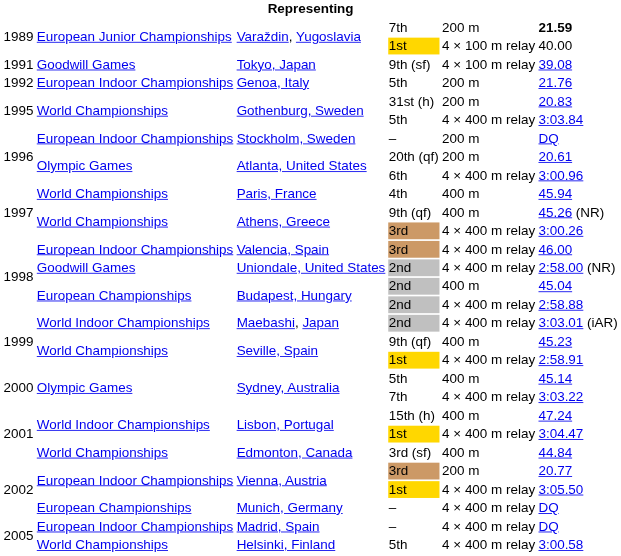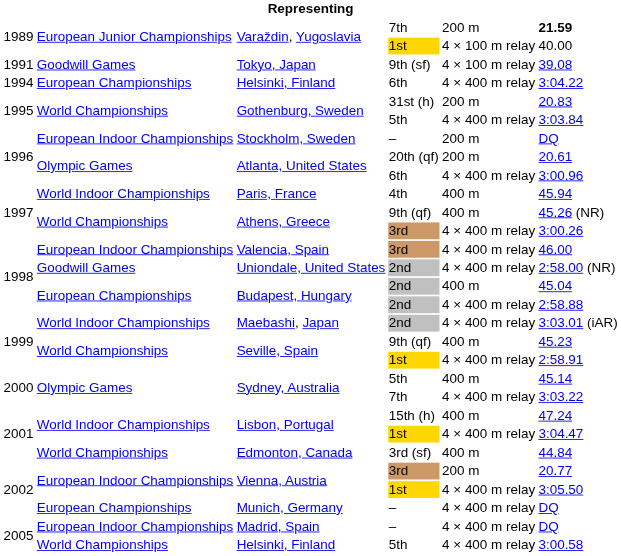 <table>
 <tr>
 <th colspan="6">Representing </th>
 </tr>
 <tr>
 <td rowspan=2>1989</td>
 <td rowspan=2><a href='#'>European Junior Championships</a></td>
 <td rowspan=2><a href='#'>Varaždin</a>, <a href='#'>Yugoslavia</a></td>
 <td>7th</td>
 <td>200 m</td>
 <td><strong>21.59</strong></td>
 </tr>
 <tr>
 <td bgcolor=gold>1st</td>
 <td>4 × 100 m relay</td>
 <td>40.00</td>
 </tr>
 <tr>
 <td>1991</td>
 <td><a href='#'>Goodwill Games</a></td>
 <td><a href='#'>Tokyo, Japan</a></td>
 <td>9th (sf)</td>
 <td>4 × 100 m relay</td>
 <td><a href='#'>39.08</a></td>
 </tr>
 <tr>
-<td>1992</td>
-<td><a href='#'>European Indoor Championships</a></td>
-<td><a href='#'>Genoa, Italy</a></td>
-<td>5th</td>
-<td>200 m</td>
-<td><a href='#'>21.76</a></td>
+<td>1994</td>
+<td><a href='#'>European Championships</a></td>
+<td><a href='#'>Helsinki, Finland</a></td>
+<td>6th</td>
+<td>4 × 400 m relay</td>
+<td><a href='#'>3:04.22</a></td>
 </tr>
 <tr>
 <td rowspan=2>1995</td>
 <td rowspan=2><a href='#'>World Championships</a></td>
 <td rowspan=2><a href='#'>Gothenburg, Sweden</a></td>
 <td>31st (h)</td>
 <td>200 m</td>
 <td><a href='#'>20.83</a></td>
 </tr>
 <tr>
 <td>5th</td>
 <td>4 × 400 m relay</td>
 <td><a href='#'>3:03.84</a></td>
 </tr>
 <tr>
 <td rowspan=3>1996</td>
 <td><a href='#'>European Indoor Championships</a></td>
 <td><a href='#'>Stockholm, Sweden</a></td>
 <td>–</td>
 <td>200 m</td>
 <td><a href='#'>DQ</a></td>
 </tr>
 <tr>
 <td rowspan=2><a href='#'>Olympic Games</a></td>
 <td rowspan=2><a href='#'>Atlanta, United States</a></td>
 <td>20th (qf)</td>
 <td>200 m</td>
 <td><a href='#'>20.61</a></td>
 </tr>
 <tr>
 <td>6th</td>
 <td>4 × 400 m relay</td>
 <td><a href='#'>3:00.96</a></td>
 </tr>
 <tr>
 <td rowspan=3>1997</td>
-<td><a href='#'>World Championships</a></td>
+<td><a href='#'>World Indoor Championships</a></td>
 <td><a href='#'>Paris, France</a></td>
 <td>4th</td>
 <td>400 m</td>
 <td><a href='#'>45.94</a></td>
 </tr>
 <tr>
 <td rowspan=2><a href='#'>World Championships</a></td>
 <td rowspan=2><a href='#'>Athens, Greece</a></td>
 <td>9th (qf)</td>
 <td>400 m</td>
 <td><a href='#'>45.26</a> (NR)</td>
 </tr>
 <tr>
 <td bgcolor="cc9966">3rd</td>
 <td>4 × 400 m relay</td>
 <td><a href='#'>3:00.26</a></td>
 </tr>
 <tr>
 <td rowspan=4>1998</td>
 <td><a href='#'>European Indoor Championships</a></td>
 <td><a href='#'>Valencia, Spain</a></td>
 <td bgcolor="CC9966">3rd</td>
 <td>4 × 400 m relay</td>
 <td><a href='#'>46.00</a></td>
 </tr>
 <tr>
 <td><a href='#'>Goodwill Games</a></td>
 <td><a href='#'>Uniondale, United States</a></td>
 <td bgcolor=silver>2nd</td>
 <td>4 × 400 m relay</td>
 <td><a href='#'>2:58.00</a> (NR)</td>
 </tr>
 <tr>
 <td rowspan=2><a href='#'>European Championships</a></td>
 <td rowspan=2><a href='#'>Budapest, Hungary</a></td>
 <td bgcolor="silver">2nd</td>
 <td>400 m</td>
 <td><a href='#'>45.04</a></td>
 </tr>
 <tr>
 <td bgcolor="silver">2nd</td>
 <td>4 × 400 m relay</td>
 <td><a href='#'>2:58.88</a></td>
 </tr>
 <tr>
 <td rowspan=3>1999</td>
 <td><a href='#'>World Indoor Championships</a></td>
 <td><a href='#'>Maebashi</a>, <a href='#'>Japan</a></td>
 <td bgcolor="silver">2nd</td>
 <td>4 × 400 m relay</td>
 <td><a href='#'>3:03.01</a> (iAR)</td>
 </tr>
 <tr>
 <td rowspan=2><a href='#'>World Championships</a></td>
 <td rowspan=2><a href='#'>Seville, Spain</a></td>
 <td>9th (qf)</td>
 <td>400 m</td>
 <td><a href='#'>45.23</a></td>
 </tr>
 <tr>
 <td bgcolor="gold">1st</td>
 <td>4 × 400 m relay</td>
 <td><a href='#'>2:58.91</a></td>
 </tr>
 <tr>
 <td rowspan=2>2000</td>
 <td rowspan=2><a href='#'>Olympic Games</a></td>
 <td rowspan=2><a href='#'>Sydney, Australia</a></td>
 <td>5th</td>
 <td>400 m</td>
 <td><a href='#'>45.14</a></td>
 </tr>
 <tr>
 <td>7th</td>
 <td>4 × 400 m relay</td>
 <td><a href='#'>3:03.22</a></td>
 </tr>
 <tr>
 <td rowspan=3>2001</td>
 <td rowspan=2><a href='#'>World Indoor Championships</a></td>
 <td rowspan=2><a href='#'>Lisbon, Portugal</a></td>
 <td>15th (h)</td>
 <td>400 m</td>
 <td><a href='#'>47.24</a></td>
 </tr>
 <tr>
 <td bgcolor="gold">1st</td>
 <td>4 × 400 m relay</td>
 <td><a href='#'>3:04.47</a></td>
 </tr>
 <tr>
 <td><a href='#'>World Championships</a></td>
 <td><a href='#'>Edmonton, Canada</a></td>
 <td>3rd (sf)</td>
 <td>400 m</td>
 <td><a href='#'>44.84</a></td>
 </tr>
 <tr>
 <td rowspan=3>2002</td>
 <td rowspan=2><a href='#'>European Indoor Championships</a></td>
 <td rowspan=2><a href='#'>Vienna, Austria</a></td>
 <td bgcolor="cc9966">3rd</td>
 <td>200 m</td>
 <td><a href='#'>20.77</a></td>
 </tr>
 <tr>
 <td bgcolor="gold">1st</td>
 <td>4 × 400 m relay</td>
 <td><a href='#'>3:05.50</a></td>
 </tr>
 <tr>
 <td><a href='#'>European Championships</a></td>
 <td><a href='#'>Munich, Germany</a></td>
 <td>–</td>
 <td>4 × 400 m relay</td>
 <td><a href='#'>DQ</a></td>
 </tr>
 <tr>
 <td rowspan=2>2005</td>
 <td><a href='#'>European Indoor Championships</a></td>
 <td><a href='#'>Madrid, Spain</a></td>
 <td>–</td>
 <td>4 × 400 m relay</td>
 <td><a href='#'>DQ</a></td>
 </tr>
 <tr>
 <td><a href='#'>World Championships</a></td>
 <td><a href='#'>Helsinki, Finland</a></td>
 <td>5th</td>
 <td>4 × 400 m relay</td>
 <td><a href='#'>3:00.58</a></td>
 </tr>
 </table>
